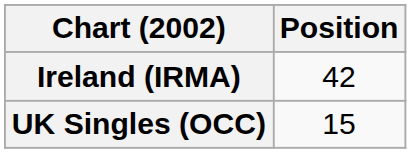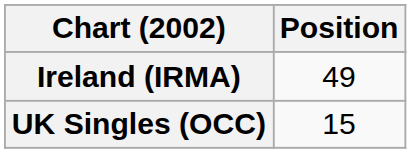 <table class="wikitable plainrowheaders" style="text-align:center">
 <tr>
 <th>Chart (2002)</th>
 <th>Position</th>
 </tr>
 <tr>
 <th scope="row">Ireland (IRMA)</th>
-<td>42</td>
+<td>49</td>
 </tr>
 <tr>
 <th scope="row">UK Singles (OCC)</th>
 <td>15</td>
 </tr>
 </table>
